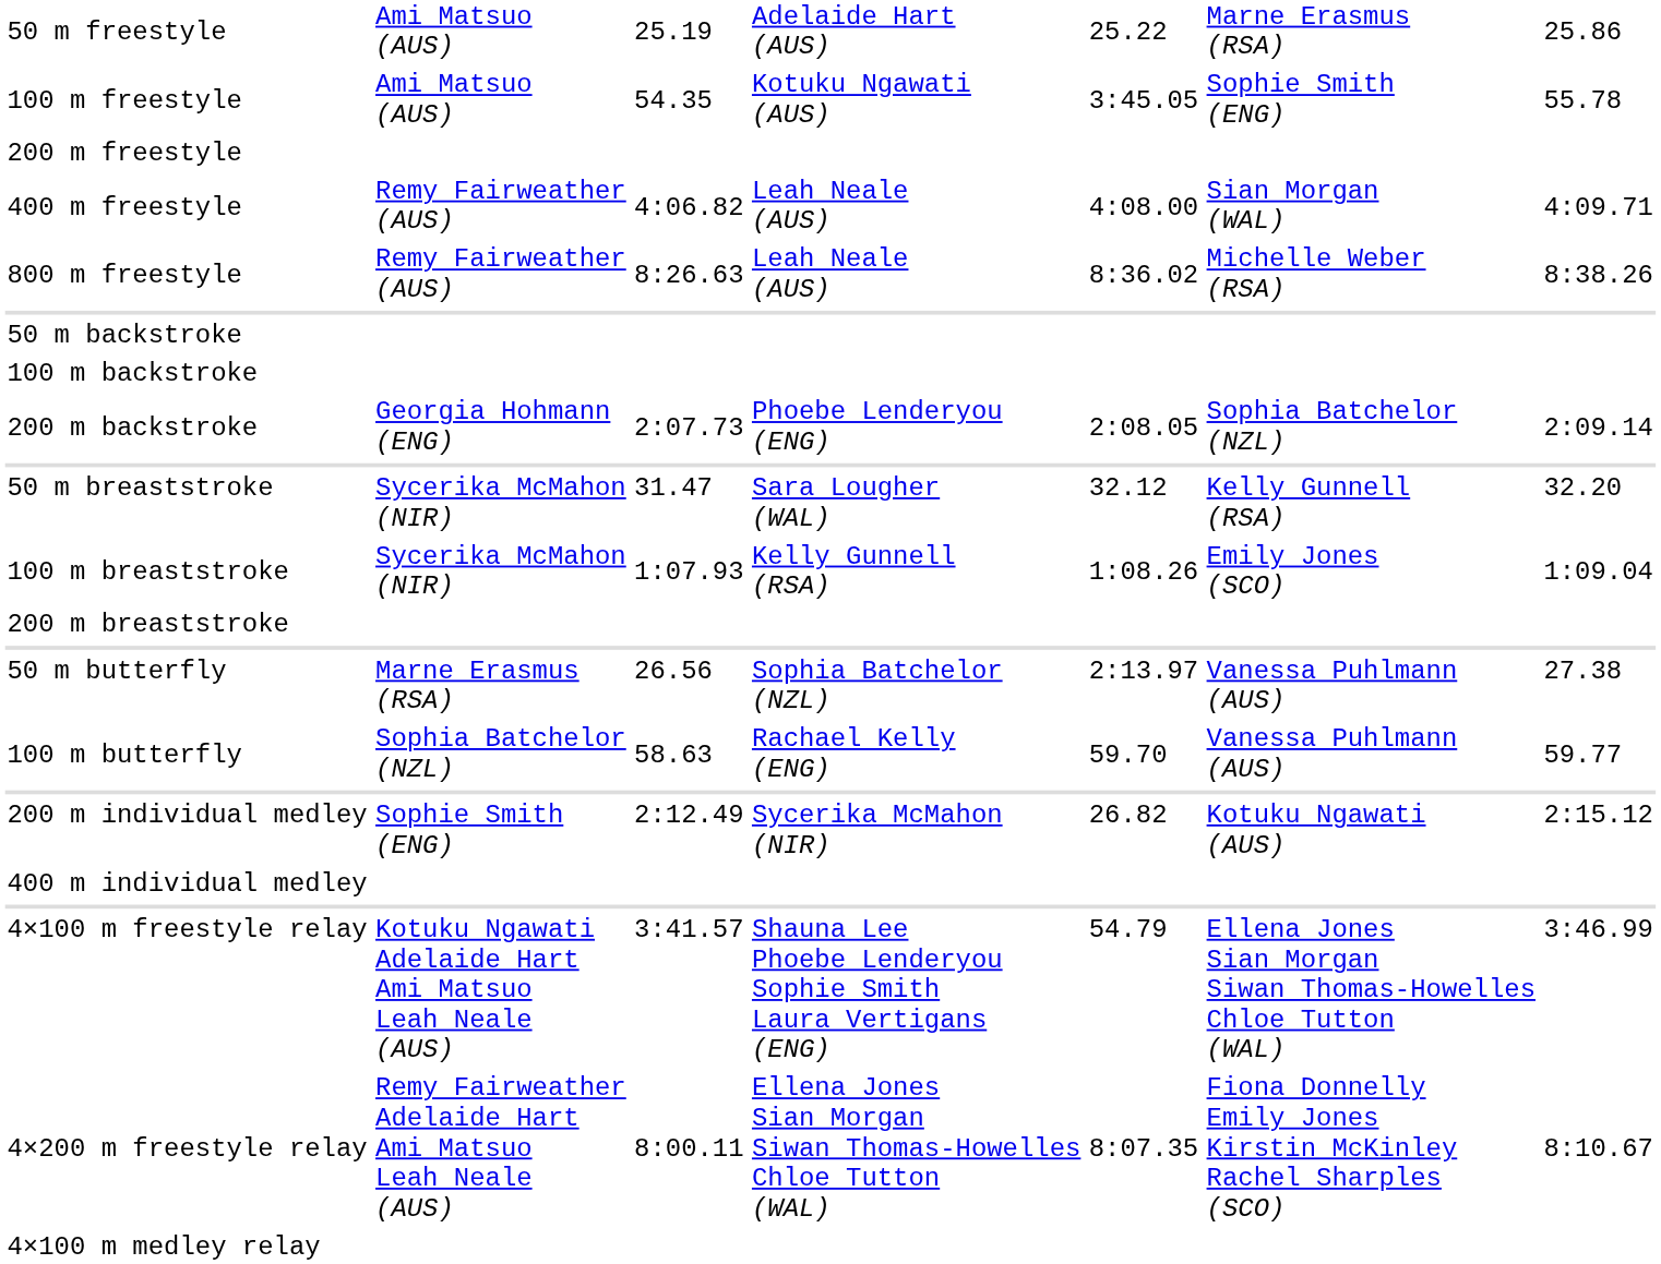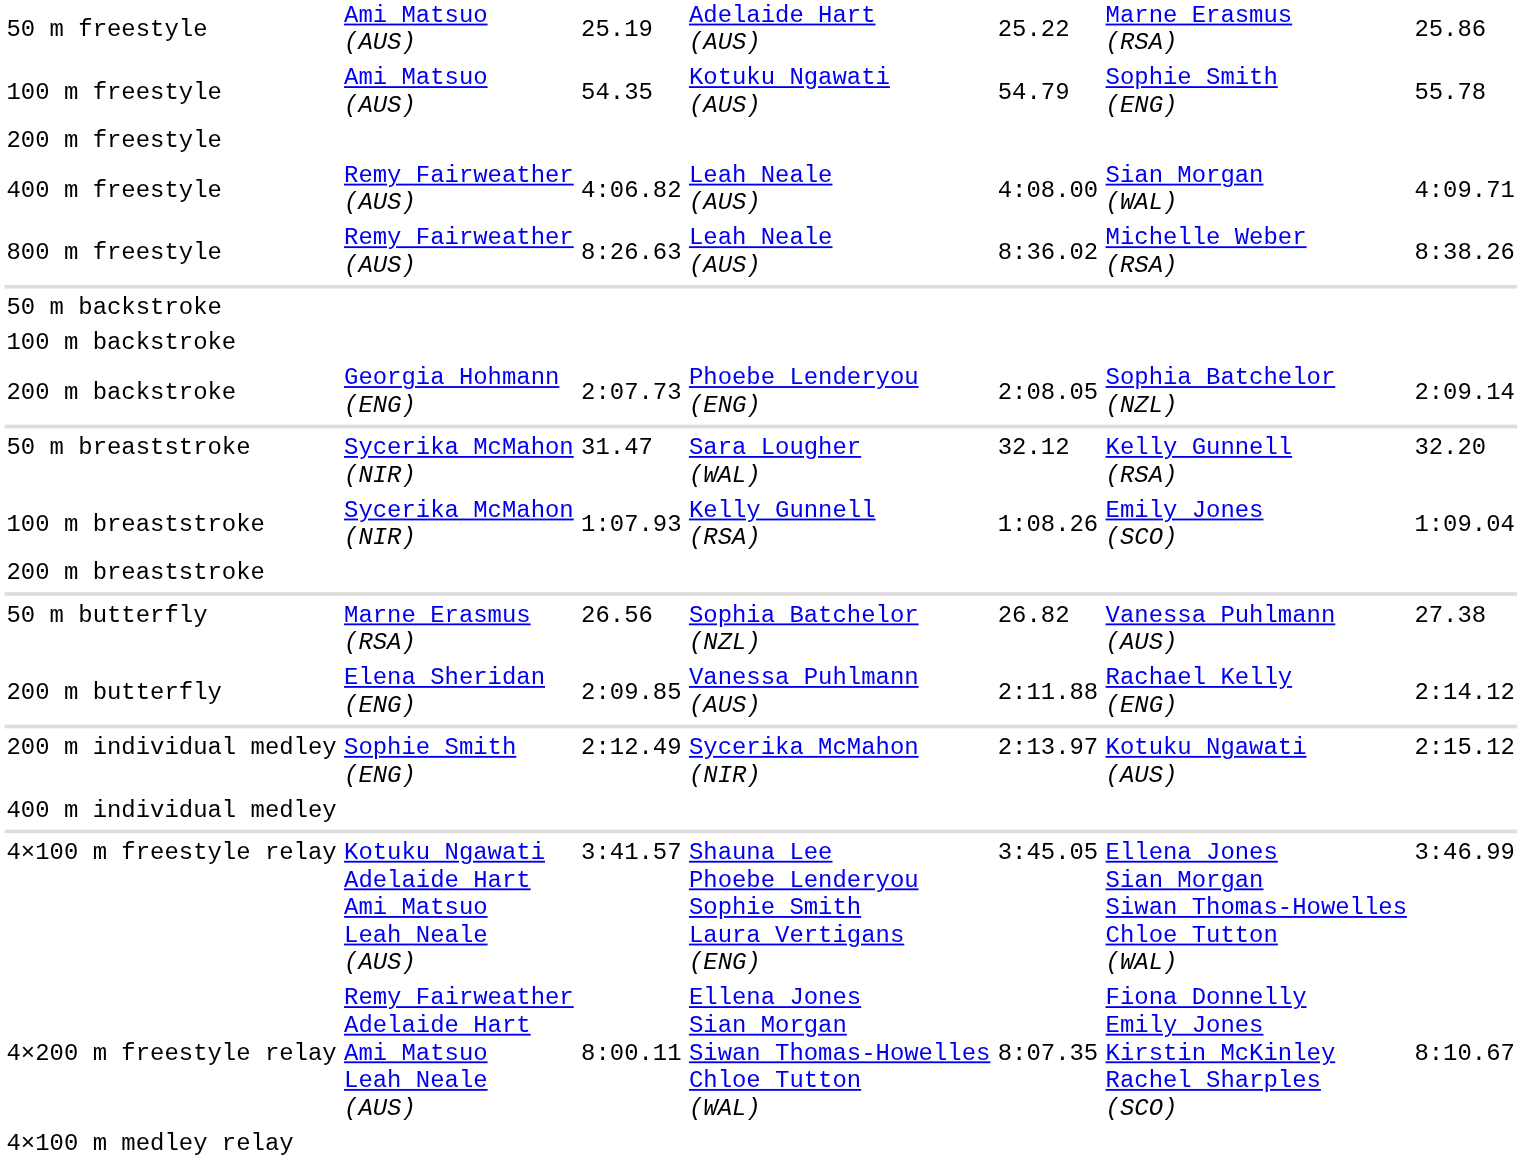 <table>
 <tr>
 <td>50 m freestyle</td>
 <td><a href='#'>Ami Matsuo</a><br><em> (AUS)</em></td>
 <td>25.19</td>
 <td><a href='#'>Adelaide Hart</a><br><em> (AUS)</em></td>
 <td>25.22</td>
 <td><a href='#'>Marne Erasmus</a><br><em> (RSA)</em></td>
 <td>25.86</td>
 </tr>
 <tr>
 <td>100 m freestyle</td>
 <td><a href='#'>Ami Matsuo</a><br><em> (AUS)</em></td>
 <td>54.35</td>
 <td><a href='#'>Kotuku Ngawati</a><br><em> (AUS)</em></td>
-<td>3:45.05</td>
+<td>54.79</td>
 <td><a href='#'>Sophie Smith</a><br><em> (ENG)</em></td>
 <td>55.78</td>
 </tr>
 <tr>
 <td>200 m freestyle</td>
 <td></td>
 <td></td>
 <td></td>
 <td></td>
 <td></td>
 <td></td>
 </tr>
 <tr>
 <td>400 m freestyle</td>
 <td><a href='#'>Remy Fairweather</a><br><em> (AUS)</em></td>
 <td>4:06.82</td>
 <td><a href='#'>Leah Neale</a><br><em> (AUS)</em></td>
 <td>4:08.00</td>
 <td><a href='#'>Sian Morgan</a><br><em> (WAL)</em></td>
 <td>4:09.71</td>
 </tr>
 <tr>
 <td>800 m freestyle</td>
 <td><a href='#'>Remy Fairweather</a><br><em> (AUS)</em></td>
 <td>8:26.63</td>
 <td><a href='#'>Leah Neale</a><br><em> (AUS)</em></td>
 <td>8:36.02</td>
 <td><a href='#'>Michelle Weber</a><br><em> (RSA)</em></td>
 <td>8:38.26</td>
 </tr>
 <tr bgcolor=#DDDDDD>
 <td colspan=7></td>
 </tr>
 <tr valign="top">
 <td>50 m backstroke</td>
 <td></td>
 <td></td>
 <td></td>
 <td></td>
 <td></td>
 <td></td>
 </tr>
 <tr>
 <td>100 m backstroke</td>
 <td></td>
 <td></td>
 <td></td>
 <td></td>
 <td></td>
 <td></td>
 </tr>
 <tr>
 <td>200 m backstroke</td>
 <td><a href='#'>Georgia Hohmann</a><br><em> (ENG)</em></td>
 <td>2:07.73</td>
 <td><a href='#'>Phoebe Lenderyou</a><br><em> (ENG)</em></td>
 <td>2:08.05</td>
 <td><a href='#'>Sophia Batchelor</a><br><em> (NZL)</em></td>
 <td>2:09.14</td>
 </tr>
 <tr bgcolor=#DDDDDD>
 <td colspan=7></td>
 </tr>
 <tr valign="top">
 <td>50 m breaststroke</td>
 <td><a href='#'>Sycerika McMahon</a><br><em> (NIR)</em></td>
 <td>31.47</td>
 <td><a href='#'>Sara Lougher</a><br><em> (WAL)</em></td>
 <td>32.12</td>
 <td><a href='#'>Kelly Gunnell</a><br><em> (RSA)</em></td>
 <td>32.20</td>
 </tr>
 <tr>
 <td>100 m breaststroke</td>
 <td><a href='#'>Sycerika McMahon</a><br><em> (NIR)</em></td>
 <td>1:07.93</td>
 <td><a href='#'>Kelly Gunnell</a><br><em> (RSA)</em></td>
 <td>1:08.26</td>
 <td><a href='#'>Emily Jones</a><br><em> (SCO)</em></td>
 <td>1:09.04</td>
 </tr>
 <tr>
 <td>200 m breaststroke</td>
 <td></td>
 <td></td>
 <td></td>
 <td></td>
 <td></td>
 <td></td>
 </tr>
 <tr bgcolor=#DDDDDD>
 <td colspan=7></td>
 </tr>
 <tr valign="top">
 <td>50 m butterfly</td>
 <td><a href='#'>Marne Erasmus</a><br><em> (RSA)</em></td>
 <td>26.56</td>
 <td><a href='#'>Sophia Batchelor</a><br><em> (NZL)</em></td>
-<td>2:13.97</td>
+<td>26.82</td>
 <td><a href='#'>Vanessa Puhlmann</a><br><em> (AUS)</em></td>
 <td>27.38</td>
 </tr>
 <tr>
-<td>100 m butterfly</td>
-<td><a href='#'>Sophia Batchelor</a><br><em> (NZL)</em></td>
-<td>58.63</td>
+<td>200 m butterfly</td>
+<td><a href='#'>Elena Sheridan</a><br><em> (ENG)</em></td>
+<td>2:09.85</td>
+<td><a href='#'>Vanessa Puhlmann</a><br><em> (AUS)</em></td>
+<td>2:11.88</td>
 <td><a href='#'>Rachael Kelly</a><br><em> (ENG)</em></td>
-<td>59.70</td>
-<td><a href='#'>Vanessa Puhlmann</a><br><em> (AUS)</em></td>
-<td>59.77</td>
+<td>2:14.12</td>
 </tr>
 <tr bgcolor=#DDDDDD>
 <td colspan=7></td>
 </tr>
 <tr valign="top">
 <td>200 m individual medley</td>
 <td><a href='#'>Sophie Smith</a><br><em> (ENG)</em></td>
 <td>2:12.49</td>
 <td><a href='#'>Sycerika McMahon</a><br><em> (NIR)</em></td>
-<td>26.82</td>
+<td>2:13.97</td>
 <td><a href='#'>Kotuku Ngawati</a><br><em> (AUS)</em></td>
 <td>2:15.12</td>
 </tr>
 <tr>
 <td>400 m individual medley</td>
 <td></td>
 <td></td>
 <td></td>
 <td></td>
 <td></td>
 <td></td>
 </tr>
 <tr bgcolor=#DDDDDD>
 <td colspan=7></td>
 </tr>
 <tr valign="top">
 <td>4×100 m freestyle relay</td>
 <td><a href='#'>Kotuku Ngawati</a><br><a href='#'>Adelaide Hart</a><br><a href='#'>Ami Matsuo</a><br><a href='#'>Leah Neale</a><br><em> (AUS)</em></td>
 <td>3:41.57</td>
 <td><a href='#'>Shauna Lee</a><br><a href='#'>Phoebe Lenderyou</a><br><a href='#'>Sophie Smith</a><br><a href='#'>Laura Vertigans</a><br><em> (ENG)</em></td>
-<td>54.79</td>
+<td>3:45.05</td>
 <td><a href='#'>Ellena Jones</a><br><a href='#'>Sian Morgan</a><br><a href='#'>Siwan Thomas-Howelles</a><br><a href='#'>Chloe Tutton</a><br><em> (WAL)</em></td>
 <td>3:46.99</td>
 </tr>
 <tr>
 <td>4×200 m freestyle relay</td>
 <td><a href='#'>Remy Fairweather</a><br><a href='#'>Adelaide Hart</a><br><a href='#'>Ami Matsuo</a><br><a href='#'>Leah Neale</a><br><em> (AUS)</em></td>
 <td>8:00.11</td>
 <td><a href='#'>Ellena Jones</a><br><a href='#'>Sian Morgan</a><br><a href='#'>Siwan Thomas-Howelles</a><br><a href='#'>Chloe Tutton</a><br><em> (WAL)</em></td>
 <td>8:07.35</td>
 <td><a href='#'>Fiona Donnelly</a><br><a href='#'>Emily Jones</a><br><a href='#'>Kirstin McKinley</a><br><a href='#'>Rachel Sharples</a><br><em> (SCO)</em></td>
 <td>8:10.67</td>
 </tr>
 <tr>
 <td>4×100 m medley relay</td>
 <td></td>
 <td></td>
 <td></td>
 <td></td>
 <td></td>
 <td></td>
 </tr>
 </table>
